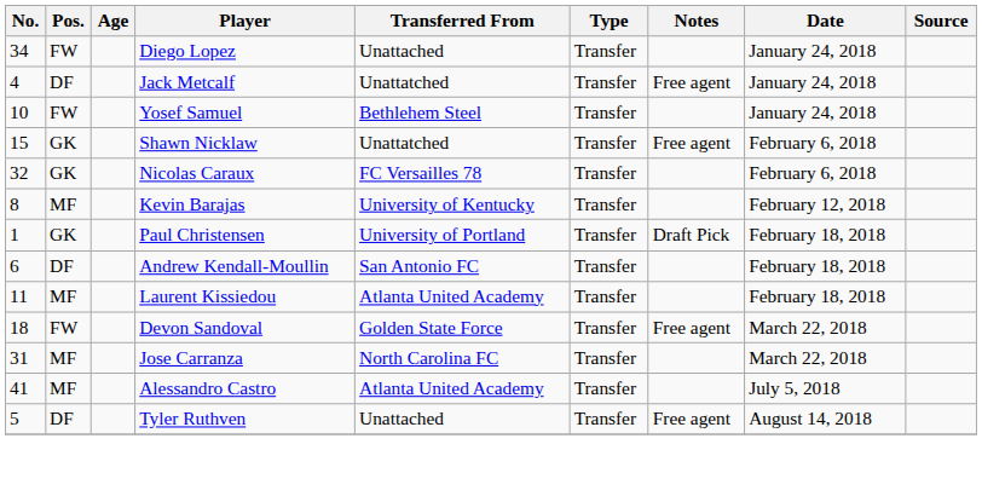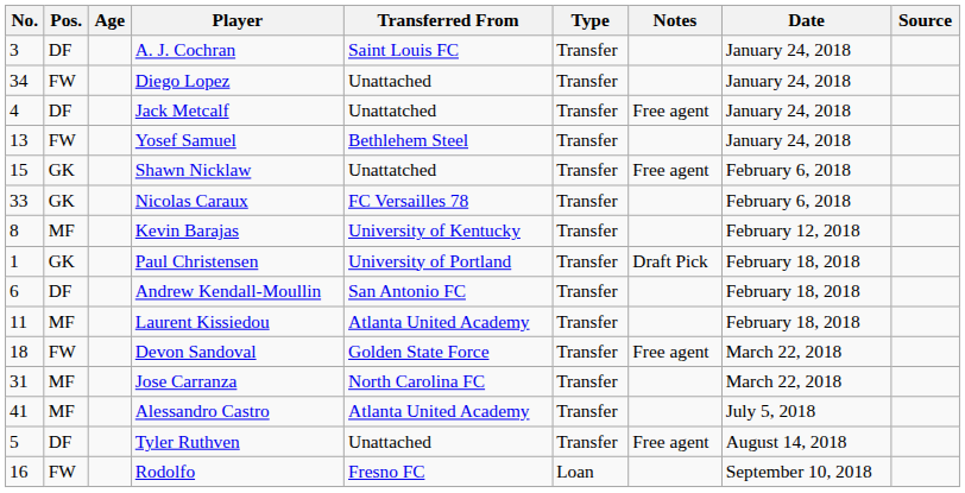 <table class="wikitable sortable" style="width:90%; text-align:center; font-size:95%; text-align:left;">
 <tr>
 <th><strong>No.</strong></th>
 <th><strong>Pos.</strong></th>
 <th><strong>Age</strong></th>
 <th><strong>Player</strong></th>
 <th><strong>Transferred From</strong></th>
 <th><strong>Type</strong></th>
 <th><strong>Notes</strong></th>
 <th><strong>Date</strong></th>
 <th><strong>Source</strong></th>
+</tr>
+<tr>
+<td>3</td>
+<td>DF</td>
+<td></td>
+<td> <a href='#'>A. J. Cochran</a></td>
+<td> <a href='#'>Saint Louis FC</a></td>
+<td>Transfer</td>
+<td></td>
+<td>January 24, 2018</td>
+<td></td>
 </tr>
 <tr>
 <td>34</td>
 <td>FW</td>
 <td></td>
 <td> <a href='#'>Diego Lopez</a></td>
 <td>Unattached</td>
 <td>Transfer</td>
 <td></td>
 <td>January 24, 2018</td>
 <td></td>
 </tr>
 <tr>
 <td>4</td>
 <td>DF</td>
 <td></td>
 <td> <a href='#'>Jack Metcalf</a></td>
 <td>Unattatched</td>
 <td>Transfer</td>
 <td>Free agent</td>
 <td>January 24, 2018</td>
 <td></td>
 </tr>
 <tr>
-<td>10</td>
+<td>13</td>
 <td>FW</td>
 <td></td>
 <td> <a href='#'>Yosef Samuel</a></td>
 <td> <a href='#'>Bethlehem Steel</a></td>
 <td>Transfer</td>
 <td></td>
 <td>January 24, 2018</td>
 <td></td>
 </tr>
 <tr>
 <td>15</td>
 <td>GK</td>
 <td></td>
 <td> <a href='#'>Shawn Nicklaw</a></td>
 <td>Unattatched</td>
 <td>Transfer</td>
 <td>Free agent</td>
 <td>February 6, 2018</td>
 <td></td>
 </tr>
 <tr>
-<td>32</td>
+<td>33</td>
 <td>GK</td>
 <td></td>
 <td> <a href='#'>Nicolas Caraux</a></td>
 <td> <a href='#'>FC Versailles 78</a></td>
 <td>Transfer</td>
 <td></td>
 <td>February 6, 2018</td>
 <td></td>
 </tr>
 <tr>
 <td>8</td>
 <td>MF</td>
 <td></td>
 <td> <a href='#'>Kevin Barajas</a></td>
 <td> <a href='#'>University of Kentucky</a></td>
 <td>Transfer</td>
 <td></td>
 <td>February 12, 2018</td>
 <td></td>
 </tr>
 <tr>
 <td>1</td>
 <td>GK</td>
 <td></td>
 <td> <a href='#'>Paul Christensen</a></td>
 <td> <a href='#'>University of Portland</a></td>
 <td>Transfer</td>
 <td>Draft Pick</td>
 <td>February 18, 2018</td>
 <td></td>
 </tr>
 <tr>
 <td>6</td>
 <td>DF</td>
 <td></td>
 <td> <a href='#'>Andrew Kendall-Moullin</a></td>
 <td> <a href='#'>San Antonio FC</a></td>
 <td>Transfer</td>
 <td></td>
 <td>February 18, 2018</td>
 <td></td>
 </tr>
 <tr>
 <td>11</td>
 <td>MF</td>
 <td></td>
 <td> <a href='#'>Laurent Kissiedou</a></td>
 <td> <a href='#'>Atlanta United Academy</a></td>
 <td>Transfer</td>
 <td></td>
 <td>February 18, 2018</td>
 <td></td>
 </tr>
 <tr>
 <td>18</td>
 <td>FW</td>
 <td></td>
 <td> <a href='#'>Devon Sandoval</a></td>
 <td> <a href='#'>Golden State Force</a></td>
 <td>Transfer</td>
 <td>Free agent</td>
 <td>March 22, 2018</td>
 <td></td>
 </tr>
 <tr>
 <td>31</td>
 <td>MF</td>
 <td></td>
 <td> <a href='#'>Jose Carranza</a></td>
 <td> <a href='#'>North Carolina FC</a></td>
 <td>Transfer</td>
 <td></td>
 <td>March 22, 2018</td>
 <td></td>
 </tr>
 <tr>
 <td>41</td>
 <td>MF</td>
 <td></td>
 <td> <a href='#'>Alessandro Castro</a></td>
 <td> <a href='#'>Atlanta United Academy</a></td>
 <td>Transfer</td>
 <td></td>
 <td>July 5, 2018</td>
 <td></td>
 </tr>
 <tr>
 <td>5</td>
 <td>DF</td>
 <td></td>
 <td> <a href='#'>Tyler Ruthven</a></td>
 <td>Unattached</td>
 <td>Transfer</td>
 <td>Free agent</td>
 <td>August 14, 2018</td>
 <td></td>
 </tr>
 <tr>
+<td>16</td>
+<td>FW</td>
+<td></td>
+<td> <a href='#'>Rodolfo</a></td>
+<td> <a href='#'>Fresno FC</a></td>
+<td>Loan</td>
+<td></td>
+<td>September 10, 2018</td>
+<td></td>
+</tr>
+<tr>
 </tr>
 </table>
